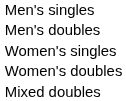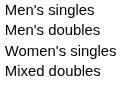 <table>
 <tr>
 <td>Men's singles<br></td>
 <td></td>
 <td></td>
 <td></td>
 </tr>
 <tr>
 <td>Men's doubles<br></td>
 <td></td>
 <td></td>
 <td></td>
 </tr>
 <tr>
 <td>Women's singles<br></td>
 <td></td>
 <td></td>
 <td></td>
 </tr>
 <tr>
-<td>Women's doubles<br></td>
-<td></td>
-<td></td>
-<td></td>
-</tr>
-<tr>
 <td>Mixed doubles<br></td>
 <td></td>
 <td></td>
 <td></td>
 </tr>
 </table>
